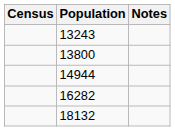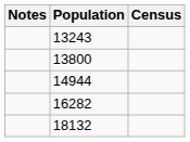 <table class="wikitable">
 <tr>
+<th>Notes</th>
+<th>Population</th>
 <th>Census</th>
-<th>Population</th>
-<th>Notes</th>
 </tr>
 <tr>
 <td></td>
 <td>13243</td>
 <td></td>
 </tr>
 <tr>
 <td></td>
 <td>13800</td>
 <td></td>
 </tr>
 <tr>
 <td></td>
 <td>14944</td>
 <td></td>
 </tr>
 <tr>
 <td></td>
 <td>16282</td>
 <td></td>
 </tr>
 <tr>
 <td></td>
 <td>18132</td>
 <td></td>
 </tr>
 </table>
